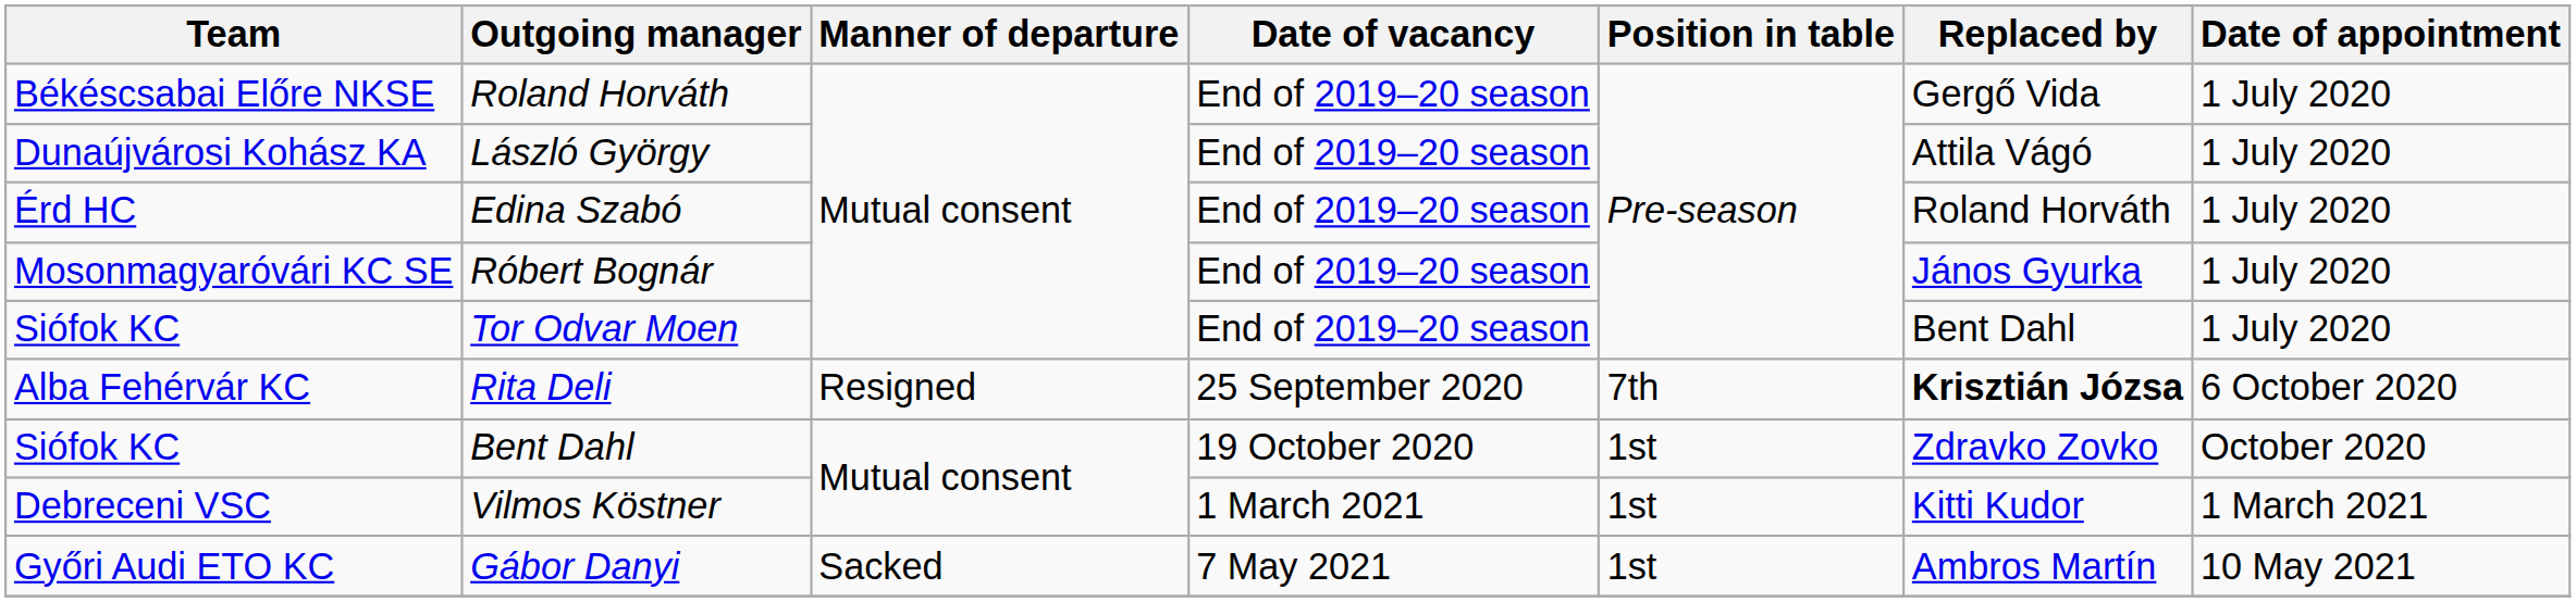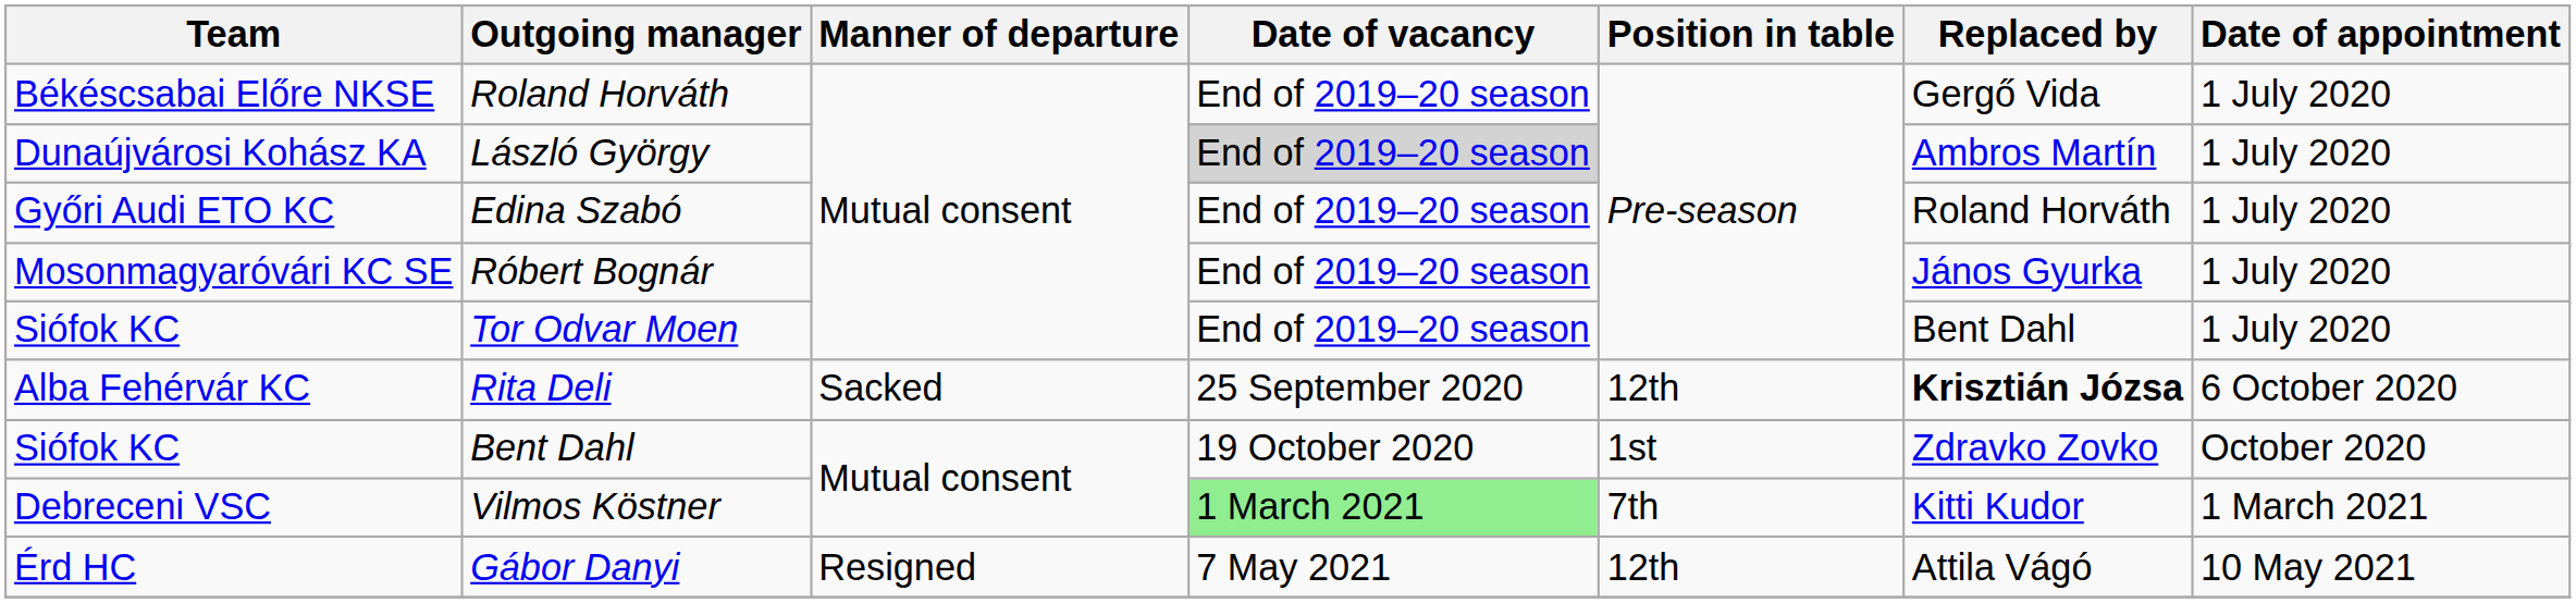 <table class="wikitable sortable">
 <tr>
 <th>Team</th>
 <th>Outgoing manager</th>
 <th>Manner of departure</th>
 <th>Date of vacancy</th>
 <th>Position in table</th>
 <th>Replaced by</th>
 <th>Date of appointment</th>
 </tr>
 <tr>
 <td align="left"><a href='#'>Békéscsabai Előre NKSE</a></td>
 <td align="left"> <em>Roland Horváth</em></td>
 <td rowspan=5>Mutual consent</td>
 <td>End of <a href='#'>2019–20 season</a></td>
 <td rowspan=5><em>Pre-season</em></td>
 <td align="left"> Gergő Vida</td>
 <td>1 July 2020</td>
 </tr>
 <tr>
 <td align="left"><a href='#'>Dunaújvárosi Kohász KA</a></td>
 <td align="left"> <em>László György</em></td>
-<td>End of <a href='#'>2019–20 season</a></td>
-<td align="left"> Attila Vágó</td>
+<td style="background: lightgrey;">End of <a href='#'>2019–20 season</a></td>
+<td align="left"> <a href='#'>Ambros Martín</a></td>
 <td>1 July 2020</td>
 </tr>
 <tr>
-<td align="left"><a href='#'>Érd HC</a></td>
+<td align="left"><a href='#'>Győri Audi ETO KC</a></td>
 <td align="left"> <em>Edina Szabó</em></td>
 <td>End of <a href='#'>2019–20 season</a></td>
 <td align="left"> Roland Horváth</td>
 <td>1 July 2020</td>
 </tr>
 <tr>
 <td align="left"><a href='#'>Mosonmagyaróvári KC SE</a></td>
 <td align="left"> <em>Róbert Bognár</em></td>
 <td>End of <a href='#'>2019–20 season</a></td>
 <td align="left"> <a href='#'>János Gyurka</a></td>
 <td>1 July 2020</td>
 </tr>
 <tr>
 <td align="left"><a href='#'>Siófok KC</a></td>
 <td align="left"> <em><a href='#'>Tor Odvar Moen</a></em></td>
 <td>End of <a href='#'>2019–20 season</a></td>
 <td align="left"> Bent Dahl</td>
 <td>1 July 2020</td>
 </tr>
 <tr>
 <td align="left"><a href='#'>Alba Fehérvár KC</a></td>
 <td align="left"> <em><a href='#'>Rita Deli</a></em></td>
-<td>Resigned</td>
+<td>Sacked</td>
 <td>25 September 2020</td>
-<td>7th</td>
+<td>12th</td>
 <td align="left"><strong> Krisztián Józsa</strong></td>
 <td>6 October 2020</td>
 </tr>
 <tr>
 <td align="left"><a href='#'>Siófok KC</a></td>
 <td align="left"> <em>Bent Dahl</em></td>
 <td rowspan=2>Mutual consent</td>
 <td>19 October 2020</td>
 <td>1st</td>
 <td align="left"> <a href='#'>Zdravko Zovko</a></td>
 <td>October 2020</td>
 </tr>
 <tr>
 <td align="left"><a href='#'>Debreceni VSC</a></td>
 <td align="left"> <em>Vilmos Köstner</em></td>
-<td>1 March 2021</td>
-<td>1st</td>
+<td style="background: lightgreen;">1 March 2021</td>
+<td>7th</td>
 <td align="left"> <a href='#'>Kitti Kudor</a></td>
 <td>1 March 2021</td>
 </tr>
 <tr>
-<td align="left"><a href='#'>Győri Audi ETO KC</a></td>
+<td align="left"><a href='#'>Érd HC</a></td>
 <td align="left"> <em><a href='#'>Gábor Danyi</a></em></td>
-<td>Sacked</td>
+<td>Resigned</td>
 <td>7 May 2021</td>
-<td>1st</td>
-<td align="left"> <a href='#'>Ambros Martín</a></td>
+<td>12th</td>
+<td align="left"> Attila Vágó</td>
 <td>10 May 2021 </td>
 </tr>
 <tr>
 </tr>
 </table>
